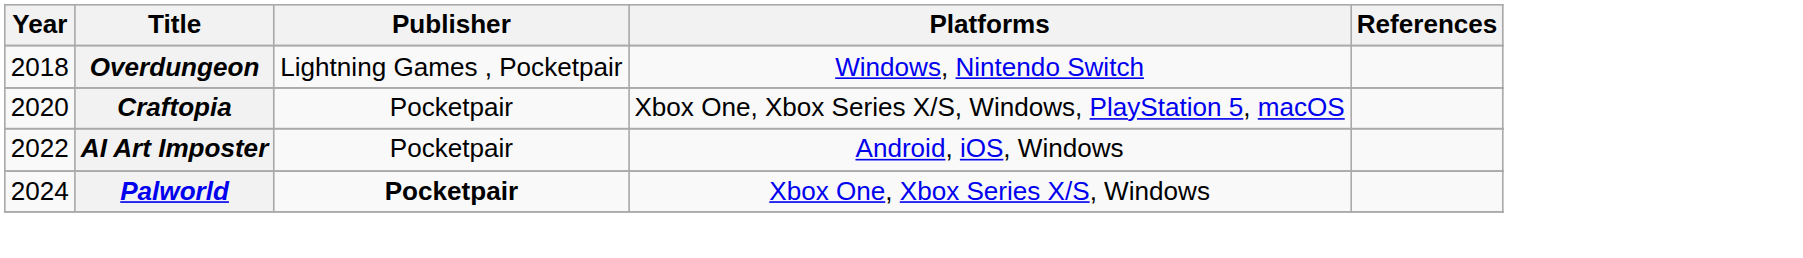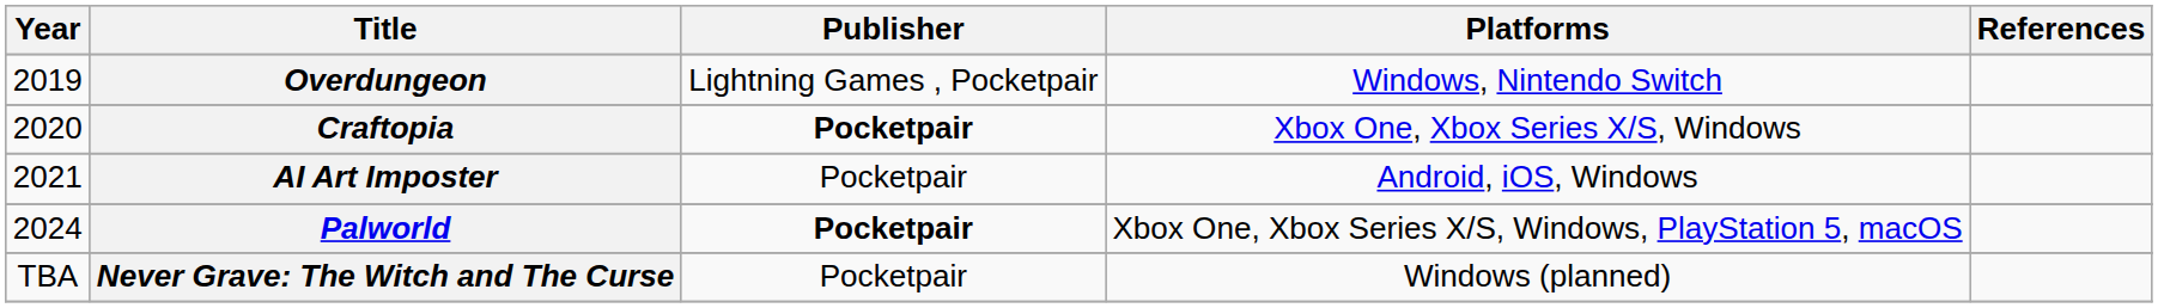 <table class="wikitable sortable plainrowheaders" style="text-align: center;">
 <tr>
 <th scope="col">Year</th>
 <th scope="col">Title</th>
 <th scope="col">Publisher</th>
 <th scope="col">Platforms</th>
 <th scope="col">References</th>
 </tr>
 <tr>
 </tr>
 <tr>
-<td>2018</td>
+<td>2019</td>
 <th scope="row"><em>Overdungeon</em></th>
 <td>Lightning Games , Pocketpair </td>
 <td><a href='#'>Windows</a>, <a href='#'>Nintendo Switch</a></td>
 <td></td>
 </tr>
 <tr>
 </tr>
 <tr>
 <td>2020</td>
 <th scope="row"><em>Craftopia</em></th>
-<td>Pocketpair</td>
-<td>Xbox One, Xbox Series X/S, Windows, <a href='#'>PlayStation 5</a>, <a href='#'>macOS</a></td>
+<td><strong>Pocketpair</strong></td>
+<td><a href='#'>Xbox One</a>, <a href='#'>Xbox Series X/S</a>, Windows</td>
 <td></td>
 </tr>
 <tr>
 </tr>
 <tr>
-<td>2022</td>
+<td>2021</td>
 <th scope="row"><em>AI Art Imposter</em></th>
 <td>Pocketpair</td>
 <td><a href='#'>Android</a>,  <a href='#'>iOS</a>, Windows</td>
 <td></td>
 </tr>
 <tr>
 </tr>
 <tr>
 <td>2024</td>
 <th scope="row"><em><a href='#'>Palworld</a></em></th>
 <td><strong>Pocketpair</strong></td>
-<td><a href='#'>Xbox One</a>, <a href='#'>Xbox Series X/S</a>, Windows</td>
+<td>Xbox One, Xbox Series X/S, Windows, <a href='#'>PlayStation 5</a>, <a href='#'>macOS</a></td>
 <td></td>
 </tr>
 <tr>
 </tr>
 <tr>
+<td>TBA</td>
+<th scope="row"><em>Never Grave: The Witch and The Curse</em></th>
+<td>Pocketpair</td>
+<td>Windows (planned)</td>
+<td></td>
+</tr>
+<tr>
 </tr>
 </table>
